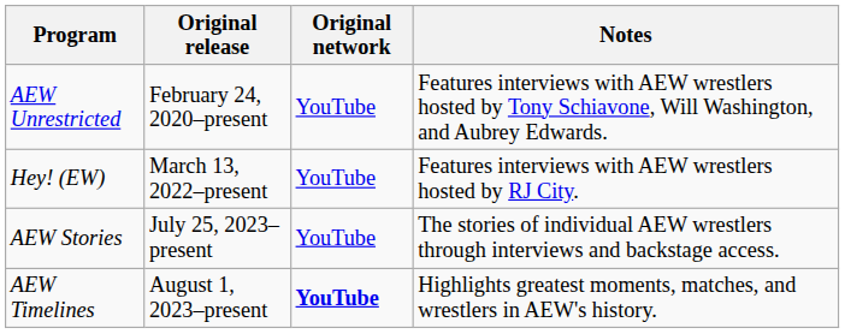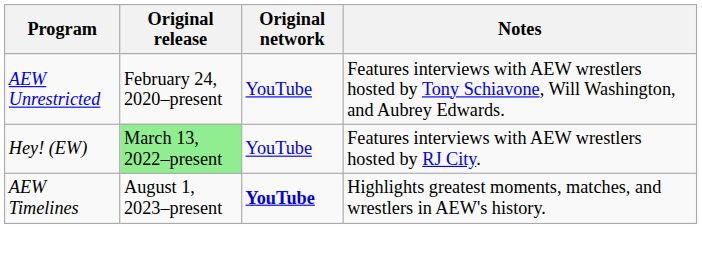 <table class="wikitable">
 <tr>
 <th>Program</th>
 <th>Original release</th>
 <th>Original network</th>
 <th>Notes</th>
 </tr>
 <tr>
 <td><em><a href='#'>AEW Unrestricted</a></em></td>
 <td>February 24, 2020–present</td>
 <td><a href='#'>YouTube</a></td>
 <td>Features interviews with AEW wrestlers hosted by <a href='#'>Tony Schiavone</a>, Will Washington, and Aubrey Edwards.</td>
 </tr>
 <tr>
 <td><em>Hey! (EW)</em></td>
-<td>March 13, 2022–present</td>
+<td style="background: lightgreen;">March 13, 2022–present</td>
 <td><a href='#'>YouTube</a></td>
 <td>Features interviews with AEW wrestlers hosted by <a href='#'>RJ City</a>.</td>
-</tr>
-<tr>
-<td><em>AEW Stories</em></td>
-<td>July 25, 2023–present</td>
-<td><a href='#'>YouTube</a></td>
-<td>The stories of individual AEW wrestlers through interviews and backstage access.</td>
 </tr>
 <tr>
 <td><em>AEW Timelines</em></td>
 <td>August 1, 2023–present</td>
 <td><strong><a href='#'>YouTube</a></strong></td>
 <td>Highlights greatest moments, matches, and wrestlers in AEW's history.</td>
 </tr>
 </table>
